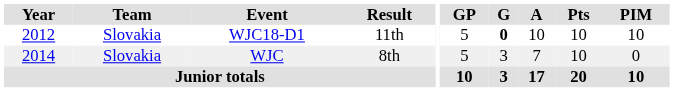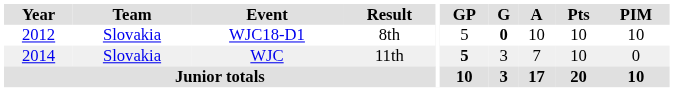 <table border="0" cellpadding="1" cellspacing="0" ID="Table3" style="text-align:center; width:40em">
 <tr ALIGN="center" bgcolor="#e0e0e0">
 <th>Year</th>
 <th>Team</th>
 <th>Event</th>
 <th>Result</th>
 <th rowspan="99" bgcolor="#ffffff"></th>
 <th>GP</th>
 <th>G</th>
 <th>A</th>
 <th>Pts</th>
 <th>PIM</th>
 </tr>
 <tr>
 <td><a href='#'>2012</a></td>
 <td><a href='#'>Slovakia</a></td>
 <td><a href='#'>WJC18-D1</a></td>
-<td>11th</td>
+<td>8th</td>
 <td>5</td>
 <td><strong>0</strong></td>
 <td>10</td>
 <td>10</td>
 <td>10</td>
 </tr>
 <tr bgcolor="#f0f0f0">
 <td><a href='#'>2014</a></td>
 <td><a href='#'>Slovakia</a></td>
 <td><a href='#'>WJC</a></td>
-<td>8th</td>
-<td>5</td>
+<td>11th</td>
+<td><strong>5</strong></td>
 <td>3</td>
 <td>7</td>
 <td>10</td>
 <td>0</td>
 </tr>
 <tr bgcolor="#e0e0e0">
 <th colspan="4">Junior totals</th>
 <th>10</th>
 <th>3</th>
 <th>17</th>
 <th>20</th>
 <th>10</th>
 </tr>
 </table>
